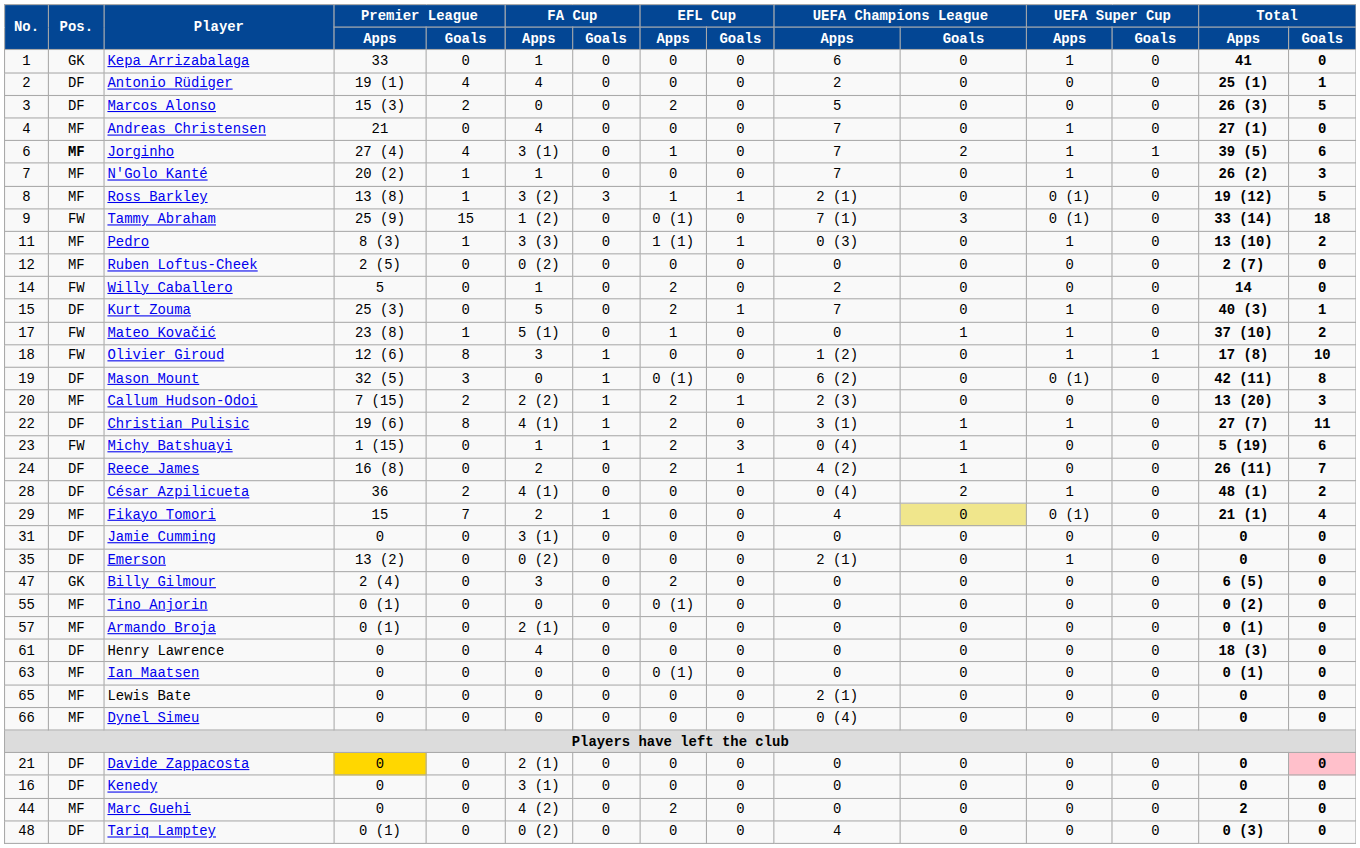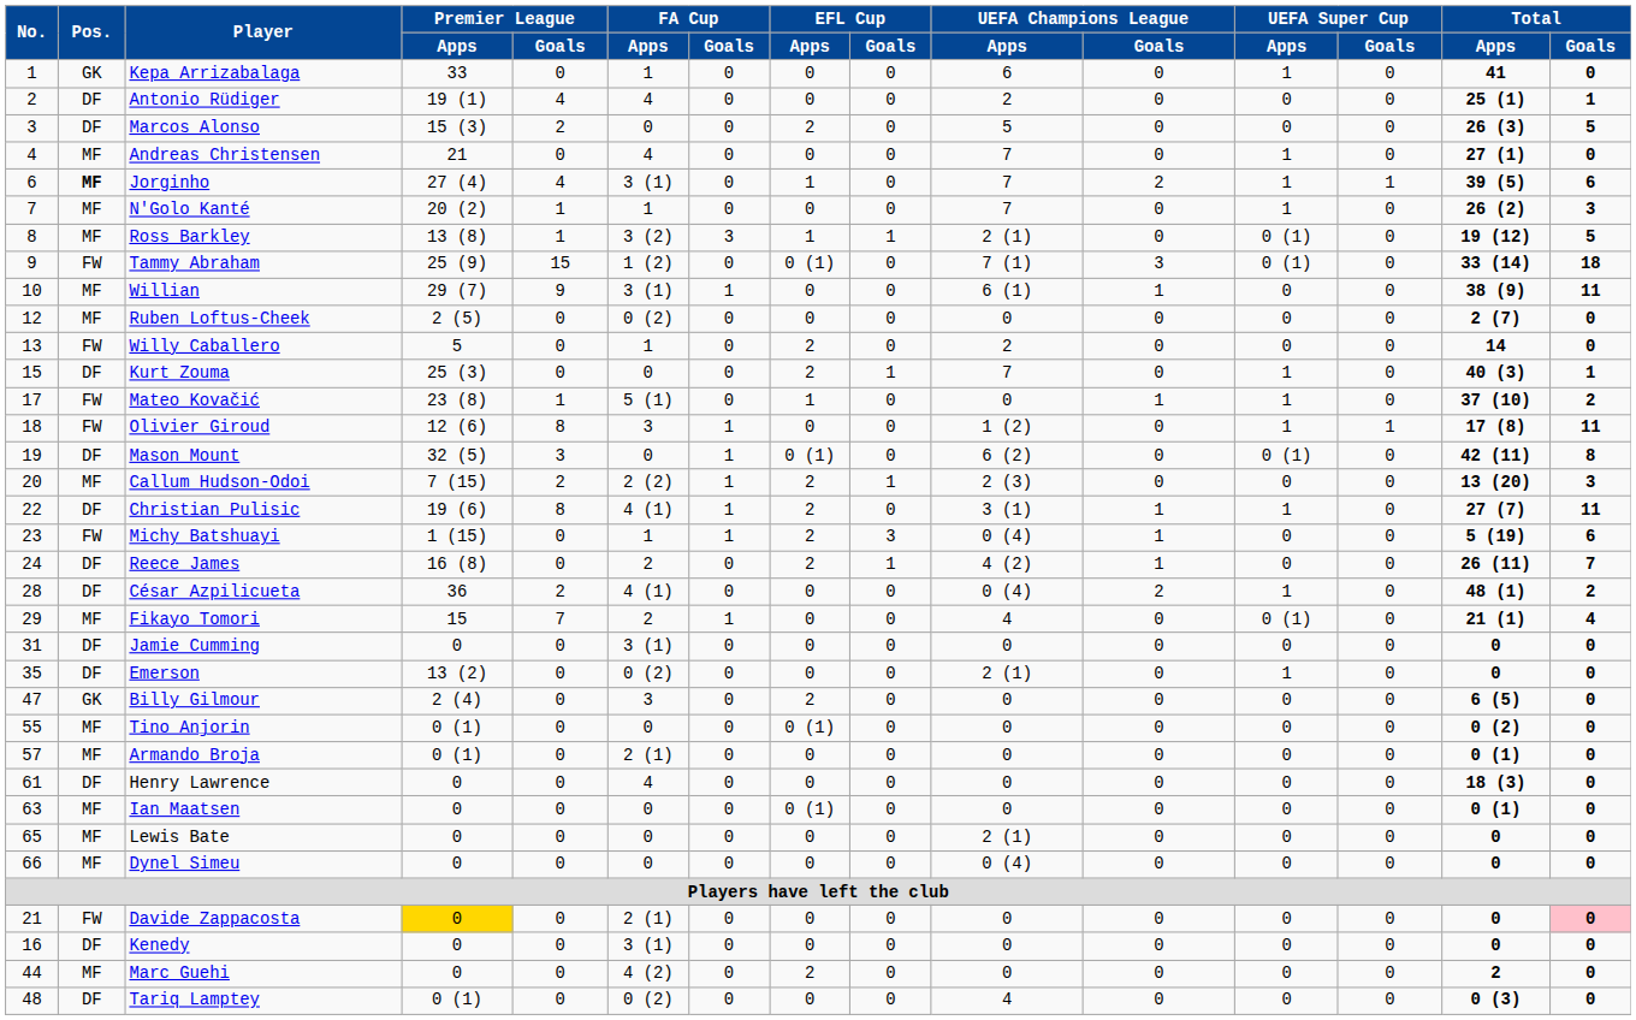 <table class="wikitable sortable" style="text-align:center;width:100%;">
 <tr>
 <th rowspan=2 style=background-color:#034694;color:#FFFFFF>No.</th>
 <th rowspan=2 style=background-color:#034694;color:#FFFFFF>Pos.</th>
 <th rowspan=2 style=background-color:#034694;color:#FFFFFF>Player</th>
 <th colspan=2 style=background:#034694;color:#FFFFFF>Premier League</th>
 <th colspan=2 style=background:#034694;color:#FFFFFF>FA Cup</th>
 <th colspan=2 style=background:#034694;color:#FFFFFF>EFL Cup</th>
 <th colspan=2 style=background:#034694;color:#FFFFFF>UEFA Champions League</th>
 <th colspan=2 style=background:#034694;color:#FFFFFF>UEFA Super Cup</th>
 <th colspan=2 style=background:#034694;color:#FFFFFF>Total</th>
 </tr>
 <tr>
 <th style=background-color:#034694;color:#FFFFFF>Apps</th>
 <th style=background-color:#034694;color:#FFFFFF>Goals</th>
 <th style=background-color:#034694;color:#FFFFFF>Apps</th>
 <th style=background-color:#034694;color:#FFFFFF>Goals</th>
 <th style=background-color:#034694;color:#FFFFFF>Apps</th>
 <th style=background-color:#034694;color:#FFFFFF>Goals</th>
 <th style=background-color:#034694;color:#FFFFFF>Apps</th>
 <th style=background-color:#034694;color:#FFFFFF>Goals</th>
 <th style=background-color:#034694;color:#FFFFFF>Apps</th>
 <th style=background-color:#034694;color:#FFFFFF>Goals</th>
 <th style=background-color:#034694;color:#FFFFFF>Apps</th>
 <th style=background-color:#034694;color:#FFFFFF>Goals</th>
 </tr>
 <tr>
 <td>1</td>
 <td>GK</td>
 <td align=left> <a href='#'>Kepa Arrizabalaga</a></td>
 <td>33</td>
 <td>0</td>
 <td>1</td>
 <td>0</td>
 <td>0</td>
 <td>0</td>
 <td>6</td>
 <td>0</td>
 <td>1</td>
 <td>0</td>
 <td><strong>41</strong></td>
 <td><strong>0</strong></td>
 </tr>
 <tr>
 <td>2</td>
 <td>DF</td>
 <td align=left> <a href='#'>Antonio Rüdiger</a></td>
 <td>19 (1)</td>
 <td>4</td>
 <td>4</td>
 <td>0</td>
 <td>0</td>
 <td>0</td>
 <td>2</td>
 <td>0</td>
 <td>0</td>
 <td>0</td>
 <td><strong>25 (1)</strong></td>
 <td><strong>1</strong></td>
 </tr>
 <tr>
 <td>3</td>
 <td>DF</td>
 <td align=left> <a href='#'>Marcos Alonso</a></td>
 <td>15 (3)</td>
 <td>2</td>
 <td>0</td>
 <td>0</td>
 <td>2</td>
 <td>0</td>
 <td>5</td>
 <td>0</td>
 <td>0</td>
 <td>0</td>
 <td><strong>26 (3)</strong></td>
 <td><strong>5</strong></td>
 </tr>
 <tr>
 <td>4</td>
 <td>MF</td>
 <td align=left> <a href='#'>Andreas Christensen</a></td>
 <td>21</td>
 <td>0</td>
 <td>4</td>
 <td>0</td>
 <td>0</td>
 <td>0</td>
 <td>7</td>
 <td>0</td>
 <td>1</td>
 <td>0</td>
 <td><strong>27 (1)</strong></td>
 <td><strong>0</strong></td>
 </tr>
 <tr>
 <td>6</td>
 <td><strong>MF</strong></td>
 <td align=left> <a href='#'>Jorginho</a></td>
 <td>27 (4)</td>
 <td>4</td>
 <td>3 (1)</td>
 <td>0</td>
 <td>1</td>
 <td>0</td>
 <td>7</td>
 <td>2</td>
 <td>1</td>
 <td>1</td>
 <td><strong>39 (5)</strong></td>
 <td><strong>6</strong></td>
 </tr>
 <tr>
 <td>7</td>
 <td>MF</td>
 <td align=left> <a href='#'>N'Golo Kanté</a></td>
 <td>20 (2)</td>
 <td>1</td>
 <td>1</td>
 <td>0</td>
 <td>0</td>
 <td>0</td>
 <td>7</td>
 <td>0</td>
 <td>1</td>
 <td>0</td>
 <td><strong>26 (2)</strong></td>
 <td><strong>3</strong></td>
 </tr>
 <tr>
 <td>8</td>
 <td>MF</td>
 <td align=left> <a href='#'>Ross Barkley</a></td>
 <td>13 (8)</td>
 <td>1</td>
 <td>3 (2)</td>
 <td>3</td>
 <td>1</td>
 <td>1</td>
 <td>2 (1)</td>
 <td>0</td>
 <td>0 (1)</td>
 <td>0</td>
 <td><strong>19 (12)</strong></td>
 <td><strong>5</strong></td>
 </tr>
 <tr>
 <td>9</td>
 <td>FW</td>
 <td align=left> <a href='#'>Tammy Abraham</a></td>
 <td>25 (9)</td>
 <td>15</td>
 <td>1 (2)</td>
 <td>0</td>
 <td>0 (1)</td>
 <td>0</td>
 <td>7 (1)</td>
 <td>3</td>
 <td>0 (1)</td>
 <td>0</td>
 <td><strong>33 (14)</strong></td>
 <td><strong>18</strong></td>
 </tr>
 <tr>
-<td>11</td>
+<td>10</td>
 <td>MF</td>
-<td align=left> <a href='#'>Pedro</a></td>
-<td>8 (3)</td>
-<td>1</td>
-<td>3 (3)</td>
-<td>0</td>
-<td>1 (1)</td>
-<td>1</td>
-<td>0 (3)</td>
-<td>0</td>
+<td align=left> <a href='#'>Willian</a></td>
+<td>29 (7)</td>
+<td>9</td>
+<td>3 (1)</td>
 <td>1</td>
 <td>0</td>
-<td><strong>13 (10)</strong></td>
-<td><strong>2</strong></td>
+<td>0</td>
+<td>6 (1)</td>
+<td>1</td>
+<td>0</td>
+<td>0</td>
+<td><strong>38 (9)</strong></td>
+<td><strong>11</strong></td>
 </tr>
 <tr>
 <td>12</td>
 <td>MF</td>
 <td align=left> <a href='#'>Ruben Loftus-Cheek</a></td>
 <td>2 (5)</td>
 <td>0</td>
 <td>0 (2)</td>
 <td>0</td>
 <td>0</td>
 <td>0</td>
 <td>0</td>
 <td>0</td>
 <td>0</td>
 <td>0</td>
 <td><strong>2 (7)</strong></td>
 <td><strong>0</strong></td>
 </tr>
 <tr>
-<td>14</td>
+<td>13</td>
 <td>FW</td>
 <td align=left> <a href='#'>Willy Caballero</a></td>
 <td>5</td>
 <td>0</td>
 <td>1</td>
 <td>0</td>
 <td>2</td>
 <td>0</td>
 <td>2</td>
 <td>0</td>
 <td>0</td>
 <td>0</td>
 <td><strong>14</strong></td>
 <td><strong>0</strong></td>
 </tr>
 <tr>
 <td>15</td>
 <td>DF</td>
 <td align=left> <a href='#'>Kurt Zouma</a></td>
 <td>25 (3)</td>
 <td>0</td>
-<td>5</td>
+<td>0</td>
 <td>0</td>
 <td>2</td>
 <td>1</td>
 <td>7</td>
 <td>0</td>
 <td>1</td>
 <td>0</td>
 <td><strong>40 (3)</strong></td>
 <td><strong>1</strong></td>
 </tr>
 <tr>
 <td>17</td>
 <td>FW</td>
 <td align=left> <a href='#'>Mateo Kovačić</a></td>
 <td>23 (8)</td>
 <td>1</td>
 <td>5 (1)</td>
 <td>0</td>
 <td>1</td>
 <td>0</td>
 <td>0</td>
 <td>1</td>
 <td>1</td>
 <td>0</td>
 <td><strong>37 (10)</strong></td>
 <td><strong>2</strong></td>
 </tr>
 <tr>
 <td>18</td>
 <td>FW</td>
 <td align=left> <a href='#'>Olivier Giroud</a></td>
 <td>12 (6)</td>
 <td>8</td>
 <td>3</td>
 <td>1</td>
 <td>0</td>
 <td>0</td>
 <td>1 (2)</td>
 <td>0</td>
 <td>1</td>
 <td>1</td>
 <td><strong>17 (8)</strong></td>
-<td><strong>10</strong></td>
+<td><strong>11</strong></td>
 </tr>
 <tr>
 <td>19</td>
 <td>DF</td>
 <td align=left> <a href='#'>Mason Mount</a></td>
 <td>32 (5)</td>
 <td>3</td>
 <td>0</td>
 <td>1</td>
 <td>0 (1)</td>
 <td>0</td>
 <td>6 (2)</td>
 <td>0</td>
 <td>0 (1)</td>
 <td>0</td>
 <td><strong>42 (11)</strong></td>
 <td><strong>8</strong></td>
 </tr>
 <tr>
 <td>20</td>
 <td>MF</td>
 <td align=left> <a href='#'>Callum Hudson-Odoi</a></td>
 <td>7 (15)</td>
 <td>2</td>
 <td>2 (2)</td>
 <td>1</td>
 <td>2</td>
 <td>1</td>
 <td>2 (3)</td>
 <td>0</td>
 <td>0</td>
 <td>0</td>
 <td><strong>13 (20)</strong></td>
 <td><strong>3</strong></td>
 </tr>
 <tr>
 <td>22</td>
 <td>DF</td>
 <td align=left> <a href='#'>Christian Pulisic</a></td>
 <td>19 (6)</td>
 <td>8</td>
 <td>4 (1)</td>
 <td>1</td>
 <td>2</td>
 <td>0</td>
 <td>3 (1)</td>
 <td>1</td>
 <td>1</td>
 <td>0</td>
 <td><strong>27 (7)</strong></td>
 <td><strong>11</strong></td>
 </tr>
 <tr>
 <td>23</td>
 <td>FW</td>
 <td align=left> <a href='#'>Michy Batshuayi</a></td>
 <td>1 (15)</td>
 <td>0</td>
 <td>1</td>
 <td>1</td>
 <td>2</td>
 <td>3</td>
 <td>0 (4)</td>
 <td>1</td>
 <td>0</td>
 <td>0</td>
 <td><strong>5 (19)</strong></td>
 <td><strong>6</strong></td>
 </tr>
 <tr>
 <td>24</td>
 <td>DF</td>
 <td align=left> <a href='#'>Reece James</a></td>
 <td>16 (8)</td>
 <td>0</td>
 <td>2</td>
 <td>0</td>
 <td>2</td>
 <td>1</td>
 <td>4 (2)</td>
 <td>1</td>
 <td>0</td>
 <td>0</td>
 <td><strong>26 (11)</strong></td>
 <td><strong>7</strong></td>
 </tr>
 <tr>
 <td>28</td>
 <td>DF</td>
 <td align=left> <a href='#'>César Azpilicueta</a></td>
 <td>36</td>
 <td>2</td>
 <td>4 (1)</td>
 <td>0</td>
 <td>0</td>
 <td>0</td>
 <td>0 (4)</td>
 <td>2</td>
 <td>1</td>
 <td>0</td>
 <td><strong>48 (1)</strong></td>
 <td><strong>2</strong></td>
 </tr>
 <tr>
 <td>29</td>
 <td>MF</td>
 <td align=left> <a href='#'>Fikayo Tomori</a></td>
 <td>15</td>
 <td>7</td>
 <td>2</td>
 <td>1</td>
 <td>0</td>
 <td>0</td>
 <td>4</td>
-<td style="background: khaki;">0</td>
+<td>0</td>
 <td>0 (1)</td>
 <td>0</td>
 <td><strong>21 (1)</strong></td>
 <td><strong>4</strong></td>
 </tr>
 <tr>
 <td>31</td>
 <td>DF</td>
 <td align=left> <a href='#'>Jamie Cumming</a></td>
 <td>0</td>
 <td>0</td>
 <td>3 (1)</td>
 <td>0</td>
 <td>0</td>
 <td>0</td>
 <td>0</td>
 <td>0</td>
 <td>0</td>
 <td>0</td>
 <td><strong>0</strong></td>
 <td><strong>0</strong></td>
 </tr>
 <tr>
 <td>35</td>
 <td>DF</td>
 <td align=left> <a href='#'>Emerson</a></td>
 <td>13 (2)</td>
 <td>0</td>
 <td>0 (2)</td>
 <td>0</td>
 <td>0</td>
 <td>0</td>
 <td>2 (1)</td>
 <td>0</td>
 <td>1</td>
 <td>0</td>
 <td><strong>0</strong></td>
 <td><strong>0</strong></td>
 </tr>
 <tr>
 <td>47</td>
 <td>GK</td>
 <td align=left> <a href='#'>Billy Gilmour</a></td>
 <td>2 (4)</td>
 <td>0</td>
 <td>3</td>
 <td>0</td>
 <td>2</td>
 <td>0</td>
 <td>0</td>
 <td>0</td>
 <td>0</td>
 <td>0</td>
 <td><strong>6 (5)</strong></td>
 <td><strong>0</strong></td>
 </tr>
 <tr>
 <td>55</td>
 <td>MF</td>
 <td align=left> <a href='#'>Tino Anjorin</a></td>
 <td>0 (1)</td>
 <td>0</td>
 <td>0</td>
 <td>0</td>
 <td>0 (1)</td>
 <td>0</td>
 <td>0</td>
 <td>0</td>
 <td>0</td>
 <td>0</td>
 <td><strong>0 (2)</strong></td>
 <td><strong>0</strong></td>
 </tr>
 <tr>
 <td>57</td>
 <td>MF</td>
 <td align=left> <a href='#'>Armando Broja</a></td>
 <td>0 (1)</td>
 <td>0</td>
 <td>2 (1)</td>
 <td>0</td>
 <td>0</td>
 <td>0</td>
 <td>0</td>
 <td>0</td>
 <td>0</td>
 <td>0</td>
 <td><strong>0 (1)</strong></td>
 <td><strong>0</strong></td>
 </tr>
 <tr>
 <td>61</td>
 <td>DF</td>
 <td align=left> Henry Lawrence</td>
 <td>0</td>
 <td>0</td>
 <td>4</td>
 <td>0</td>
 <td>0</td>
 <td>0</td>
 <td>0</td>
 <td>0</td>
 <td>0</td>
 <td>0</td>
 <td><strong>18 (3)</strong></td>
 <td><strong>0</strong></td>
 </tr>
 <tr>
 <td>63</td>
 <td>MF</td>
 <td align=left> <a href='#'>Ian Maatsen</a></td>
 <td>0</td>
 <td>0</td>
 <td>0</td>
 <td>0</td>
 <td>0 (1)</td>
 <td>0</td>
 <td>0</td>
 <td>0</td>
 <td>0</td>
 <td>0</td>
 <td><strong>0 (1)</strong></td>
 <td><strong>0</strong></td>
 </tr>
 <tr>
 <td>65</td>
 <td>MF</td>
 <td align=left> Lewis Bate</td>
 <td>0</td>
 <td>0</td>
 <td>0</td>
 <td>0</td>
 <td>0</td>
 <td>0</td>
 <td>2 (1)</td>
 <td>0</td>
 <td>0</td>
 <td>0</td>
 <td><strong>0</strong></td>
 <td><strong>0</strong></td>
 </tr>
 <tr>
 <td>66</td>
 <td>MF</td>
 <td align=left> <a href='#'>Dynel Simeu</a></td>
 <td>0</td>
 <td>0</td>
 <td>0</td>
 <td>0</td>
 <td>0</td>
 <td>0</td>
 <td>0 (4)</td>
 <td>0</td>
 <td>0</td>
 <td>0</td>
 <td><strong>0</strong></td>
 <td><strong>0</strong></td>
 </tr>
 <tr>
 <th colspan=15 style=background:#dcdcdc>Players have left the club</th>
 </tr>
 <tr>
 <td>21</td>
-<td>DF</td>
+<td>FW</td>
 <td align=left> <a href='#'>Davide Zappacosta</a></td>
 <td style="background: gold;">0</td>
 <td>0</td>
 <td>2 (1)</td>
 <td>0</td>
 <td>0</td>
 <td>0</td>
 <td>0</td>
 <td>0</td>
 <td>0</td>
 <td>0</td>
 <td><strong>0</strong></td>
 <td style="background: pink;"><strong>0</strong></td>
 </tr>
 <tr>
 <td>16</td>
 <td>DF</td>
 <td align=left> <a href='#'>Kenedy</a></td>
 <td>0</td>
 <td>0</td>
 <td>3 (1)</td>
 <td>0</td>
 <td>0</td>
 <td>0</td>
 <td>0</td>
 <td>0</td>
 <td>0</td>
 <td>0</td>
 <td><strong>0</strong></td>
 <td><strong>0</strong></td>
 </tr>
 <tr>
 <td>44</td>
 <td>MF</td>
 <td align=left> <a href='#'>Marc Guehi</a></td>
 <td>0</td>
 <td>0</td>
 <td>4 (2)</td>
 <td>0</td>
 <td>2</td>
 <td>0</td>
 <td>0</td>
 <td>0</td>
 <td>0</td>
 <td>0</td>
 <td><strong>2</strong></td>
 <td><strong>0</strong></td>
 </tr>
 <tr>
 <td>48</td>
 <td>DF</td>
 <td align=left> <a href='#'>Tariq Lamptey</a></td>
 <td>0 (1)</td>
 <td>0</td>
 <td>0 (2)</td>
 <td>0</td>
 <td>0</td>
 <td>0</td>
 <td>4</td>
 <td>0</td>
 <td>0</td>
 <td>0</td>
 <td><strong>0 (3)</strong></td>
 <td><strong>0</strong></td>
 </tr>
 </table>
